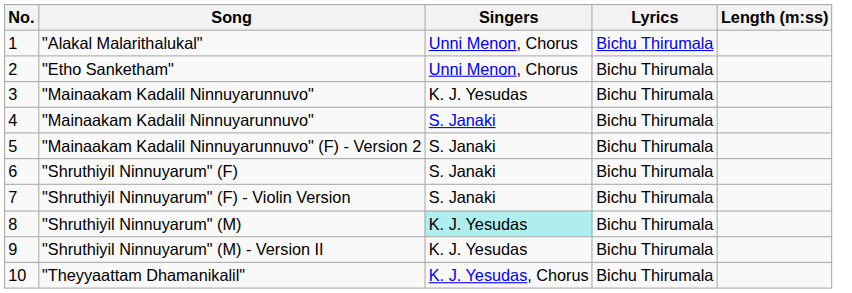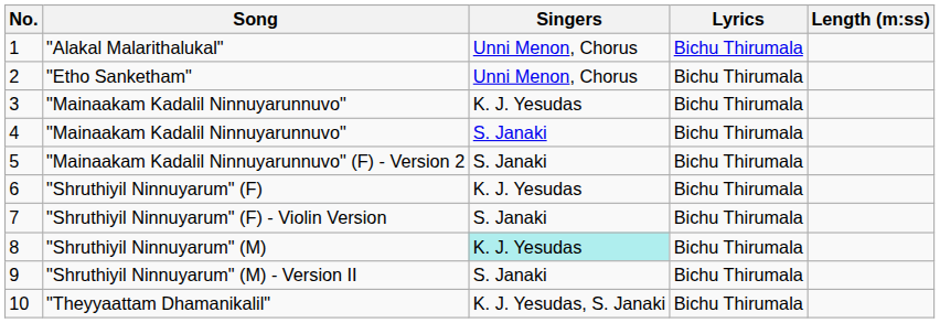 <table class="wikitable" style="font-size:95%;">
 <tr>
 <th>No.</th>
 <th>Song</th>
 <th>Singers</th>
 <th>Lyrics</th>
 <th>Length (m:ss)</th>
 </tr>
 <tr>
 <td>1</td>
 <td>"Alakal Malarithalukal"</td>
 <td><a href='#'>Unni Menon</a>, Chorus</td>
 <td><a href='#'>Bichu Thirumala</a></td>
 <td></td>
 </tr>
 <tr>
 <td>2</td>
 <td>"Etho Sanketham"</td>
 <td><a href='#'>Unni Menon</a>, Chorus</td>
 <td>Bichu Thirumala</td>
 <td></td>
 </tr>
 <tr>
 <td>3</td>
 <td>"Mainaakam Kadalil Ninnuyarunnuvo"</td>
 <td>K. J. Yesudas</td>
 <td>Bichu Thirumala</td>
 <td></td>
 </tr>
 <tr>
 <td>4</td>
 <td>"Mainaakam Kadalil Ninnuyarunnuvo"</td>
 <td><a href='#'>S. Janaki</a></td>
 <td>Bichu Thirumala</td>
 <td></td>
 </tr>
 <tr>
 <td>5</td>
 <td>"Mainaakam Kadalil Ninnuyarunnuvo" (F) - Version 2</td>
 <td>S. Janaki</td>
 <td>Bichu Thirumala</td>
 <td></td>
 </tr>
 <tr>
 <td>6</td>
 <td>"Shruthiyil Ninnuyarum" (F)</td>
-<td>S. Janaki</td>
+<td>K. J. Yesudas</td>
 <td>Bichu Thirumala</td>
 <td></td>
 </tr>
 <tr>
 <td>7</td>
 <td>"Shruthiyil Ninnuyarum" (F) - Violin Version</td>
 <td>S. Janaki</td>
 <td>Bichu Thirumala</td>
 <td></td>
 </tr>
 <tr>
 <td>8</td>
 <td>"Shruthiyil Ninnuyarum" (M)</td>
 <td style="background: paleturquoise;">K. J. Yesudas</td>
 <td>Bichu Thirumala</td>
 <td></td>
 </tr>
 <tr>
 <td>9</td>
 <td>"Shruthiyil Ninnuyarum" (M) - Version II</td>
-<td>K. J. Yesudas</td>
+<td>S. Janaki</td>
 <td>Bichu Thirumala</td>
 <td></td>
 </tr>
 <tr>
 <td>10</td>
 <td>"Theyyaattam Dhamanikalil"</td>
-<td><a href='#'>K. J. Yesudas</a>, Chorus</td>
+<td>K. J. Yesudas, S. Janaki</td>
 <td>Bichu Thirumala</td>
 <td></td>
 </tr>
 </table>
